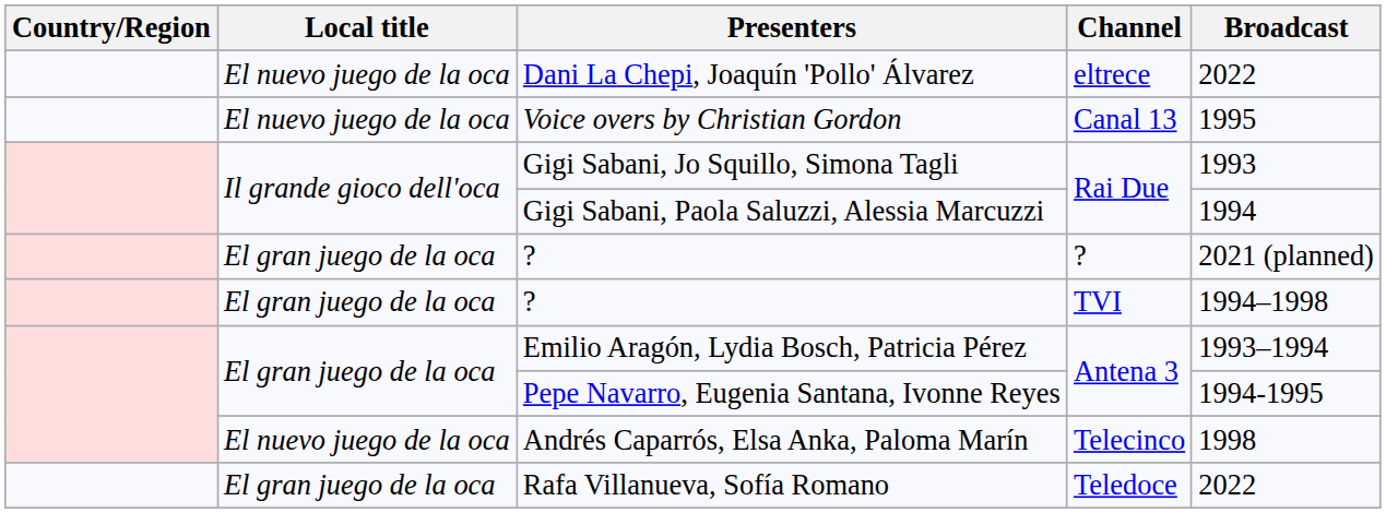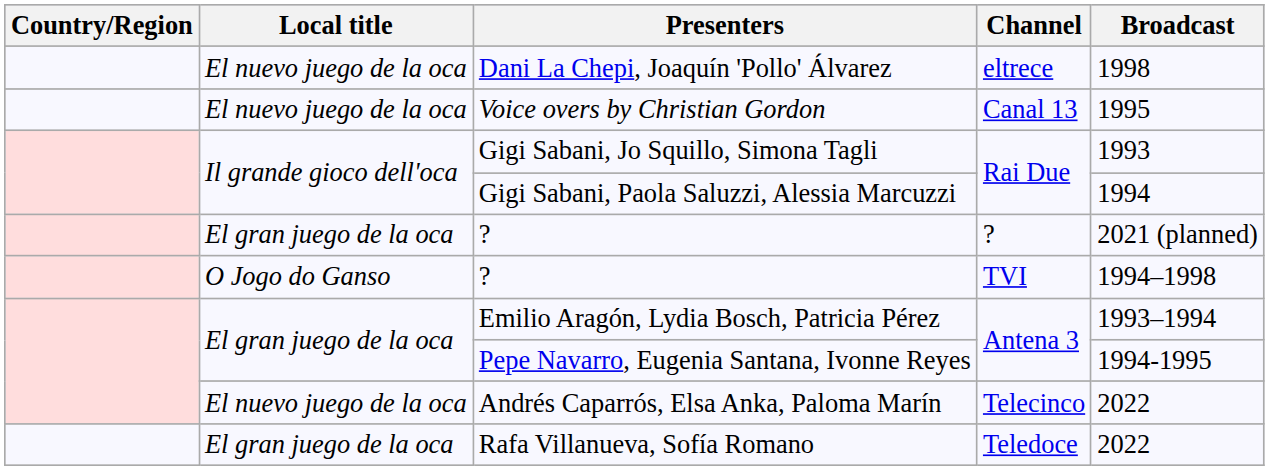 <table class="wikitable" style="text-align:left; background:#F8F8FF;">
 <tr>
 <th>Country/Region</th>
 <th>Local title</th>
 <th>Presenters</th>
 <th>Channel</th>
 <th>Broadcast</th>
 </tr>
 <tr>
 <td></td>
 <td><em>El nuevo juego de la oca</em></td>
 <td><a href='#'>Dani La Chepi</a>, Joaquín 'Pollo' Álvarez</td>
 <td><a href='#'>eltrece</a></td>
-<td>2022</td>
+<td>1998</td>
 </tr>
 <tr>
 <td></td>
 <td><em>El nuevo juego de la oca</em></td>
 <td><em>Voice overs by Christian Gordon</em></td>
 <td><a href='#'>Canal 13</a></td>
 <td>1995</td>
 </tr>
 <tr>
 <td style="background:#ffdddd;" rowspan="2"></td>
 <td rowspan="2"><em>Il grande gioco dell'oca</em></td>
 <td>Gigi Sabani, Jo Squillo, Simona Tagli</td>
 <td rowspan="2"><a href='#'>Rai Due</a></td>
 <td>1993</td>
 </tr>
 <tr>
 <td>Gigi Sabani, Paola Saluzzi, Alessia Marcuzzi</td>
 <td>1994</td>
 </tr>
 <tr>
 <td style="background:#ffdddd;"></td>
 <td><em>El gran juego de la oca</em></td>
 <td>?</td>
 <td>?</td>
 <td>2021 (planned)</td>
 </tr>
 <tr>
 <td style="background:#ffdddd;"></td>
-<td><em>El gran juego de la oca</em></td>
+<td><em>O Jogo do Ganso</em></td>
 <td>?</td>
 <td><a href='#'>TVI</a></td>
 <td>1994–1998</td>
 </tr>
 <tr>
 <td rowspan="3" style="background:#ffdddd;"></td>
 <td rowspan="2"><em>El gran juego de la oca</em></td>
 <td>Emilio Aragón, Lydia Bosch, Patricia Pérez</td>
 <td rowspan="2"><a href='#'>Antena 3</a></td>
 <td>1993–1994</td>
 </tr>
 <tr>
 <td><a href='#'>Pepe Navarro</a>, Eugenia Santana, Ivonne Reyes</td>
 <td>1994-1995</td>
 </tr>
 <tr>
 <td><em>El nuevo juego de la oca</em></td>
 <td>Andrés Caparrós, Elsa Anka, Paloma Marín</td>
 <td><a href='#'>Telecinco</a></td>
-<td>1998</td>
+<td>2022</td>
 </tr>
 <tr>
 <td></td>
 <td><em>El gran juego de la oca</em></td>
 <td>Rafa Villanueva, Sofía Romano</td>
 <td><a href='#'>Teledoce</a></td>
 <td>2022</td>
 </tr>
 </table>
